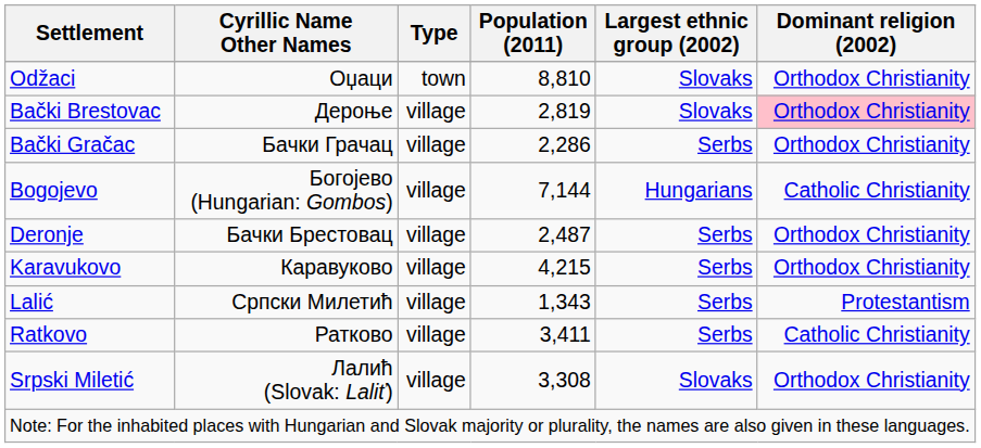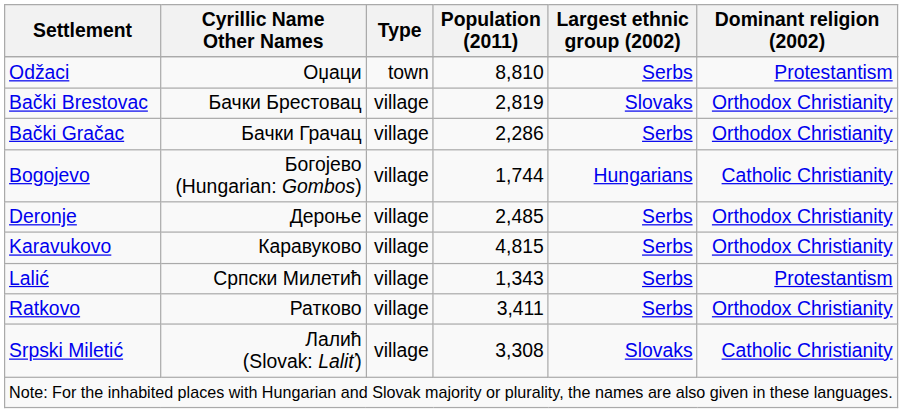 <table class="wikitable" style="text-align: right;">
 <tr bgcolor="#e0e0e0">
 <th rowspan="1">Settlement</th>
 <th colspan="1">Cyrillic Name<br>Other Names</th>
 <th colspan="1">Type</th>
 <th colspan="1">Population<br>(2011)</th>
 <th colspan="1">Largest ethnic<br>group (2002)</th>
 <th colspan="1">Dominant religion<br>(2002)</th>
 </tr>
 <tr bgcolor="#e0e0e0">
 </tr>
 <tr>
 <td align="left"><a href='#'>Odžaci</a></td>
 <td>Оџаци</td>
 <td>town</td>
 <td>8,810</td>
-<td><a href='#'>Slovaks</a></td>
-<td><a href='#'>Orthodox Christianity</a></td>
+<td><a href='#'>Serbs</a></td>
+<td><a href='#'>Protestantism</a></td>
 </tr>
 <tr>
 <td align="left"><a href='#'>Bački Brestovac</a></td>
-<td>Дероње</td>
+<td>Бачки Брестовац</td>
 <td>village</td>
 <td>2,819</td>
 <td><a href='#'>Slovaks</a></td>
-<td style="background: pink;"><a href='#'>Orthodox Christianity</a></td>
+<td><a href='#'>Orthodox Christianity</a></td>
 </tr>
 <tr>
 <td align="left"><a href='#'>Bački Gračac</a></td>
 <td>Бачки Грачац</td>
 <td>village</td>
 <td>2,286</td>
 <td><a href='#'>Serbs</a></td>
 <td><a href='#'>Orthodox Christianity</a></td>
 </tr>
 <tr>
 <td align="left"><a href='#'>Bogojevo</a></td>
 <td>Богојево<br>(Hungarian: <em>Gombos</em>)</td>
 <td>village</td>
-<td>7,144</td>
+<td>1,744</td>
 <td><a href='#'>Hungarians</a></td>
 <td><a href='#'>Catholic Christianity</a></td>
 </tr>
 <tr>
 <td align="left"><a href='#'>Deronje</a></td>
-<td>Бачки Брестовац</td>
+<td>Дероње</td>
 <td>village</td>
-<td>2,487</td>
+<td>2,485</td>
 <td><a href='#'>Serbs</a></td>
 <td><a href='#'>Orthodox Christianity</a></td>
 </tr>
 <tr>
 <td align="left"><a href='#'>Karavukovo</a></td>
 <td>Каравуково</td>
 <td>village</td>
-<td>4,215</td>
+<td>4,815</td>
 <td><a href='#'>Serbs</a></td>
 <td><a href='#'>Orthodox Christianity</a></td>
 </tr>
 <tr>
 <td align="left"><a href='#'>Lalić</a></td>
 <td>Српски Милетић</td>
 <td>village</td>
 <td>1,343</td>
 <td><a href='#'>Serbs</a></td>
 <td><a href='#'>Protestantism</a></td>
 </tr>
 <tr>
 <td align="left"><a href='#'>Ratkovo</a></td>
 <td>Ратково</td>
 <td>village</td>
 <td>3,411</td>
 <td><a href='#'>Serbs</a></td>
-<td><a href='#'>Catholic Christianity</a></td>
+<td><a href='#'>Orthodox Christianity</a></td>
 </tr>
 <tr>
 <td align="left"><a href='#'>Srpski Miletić</a></td>
 <td>Лалић<br>(Slovak: <em>Laliť</em>)</td>
 <td>village</td>
 <td>3,308</td>
 <td><a href='#'>Slovaks</a></td>
-<td><a href='#'>Orthodox Christianity</a></td>
+<td><a href='#'>Catholic Christianity</a></td>
 </tr>
 <tr>
 <td colspan="19"><small>Note: For the inhabited places with Hungarian and Slovak majority or plurality, the names are also given in these languages.</small></td>
 </tr>
 </table>
